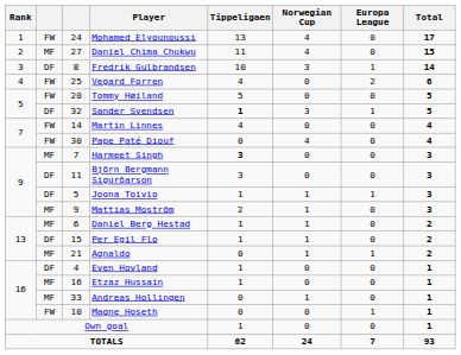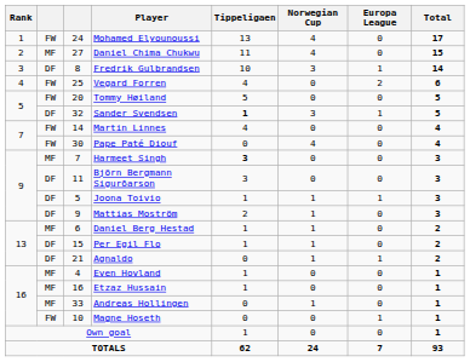 <table class="wikitable" style="font-size: 95%; text-align: center;">
 <tr>
 <th width=40>Rank</th>
 <th width=40></th>
 <th width=40></th>
 <th width=200>Player</th>
 <th width=80>Tippeligaen</th>
 <th width=100>Norwegian Cup</th>
 <th width=100>Europa League</th>
 <th width=80><strong>Total</strong></th>
 </tr>
 <tr>
 <td>1</td>
 <td>FW</td>
 <td>24</td>
 <td align=left> <a href='#'>Mohamed Elyounoussi</a></td>
 <td>13</td>
 <td>4</td>
 <td>0</td>
 <td><strong>17</strong></td>
 </tr>
 <tr>
 <td>2</td>
 <td>MF</td>
 <td>27</td>
 <td align=left> <a href='#'>Daniel Chima Chukwu</a></td>
 <td>11</td>
 <td>4</td>
 <td>0</td>
 <td><strong>15</strong></td>
 </tr>
 <tr>
 <td>3</td>
 <td>DF</td>
 <td>8</td>
 <td align=left> <a href='#'>Fredrik Gulbrandsen</a></td>
 <td>10</td>
 <td>3</td>
 <td>1</td>
 <td><strong>14</strong></td>
 </tr>
 <tr>
 <td>4</td>
 <td>FW</td>
 <td>25</td>
 <td align=left> <a href='#'>Vegard Forren</a></td>
 <td>4</td>
 <td>0</td>
 <td>2</td>
 <td><strong>6</strong></td>
 </tr>
 <tr>
 <td rowspan=2>5</td>
 <td>FW</td>
 <td>20</td>
 <td align=left> <a href='#'>Tommy Høiland</a></td>
 <td>5</td>
 <td>0</td>
 <td>0</td>
 <td><strong>5</strong></td>
 </tr>
 <tr>
 <td>DF</td>
 <td>32</td>
 <td align=left> <a href='#'>Sander Svendsen</a></td>
 <td><strong>1</strong></td>
 <td>3</td>
 <td>1</td>
 <td><strong>5</strong></td>
 </tr>
 <tr>
 <td rowspan=2>7</td>
 <td>FW</td>
 <td>14</td>
 <td align=left> <a href='#'>Martin Linnes</a></td>
 <td>4</td>
 <td>0</td>
 <td>0</td>
 <td><strong>4</strong></td>
 </tr>
 <tr>
 <td>FW</td>
 <td>30</td>
 <td align=left> <a href='#'>Pape Paté Diouf</a></td>
 <td>0</td>
 <td>4</td>
 <td>0</td>
 <td><strong>4</strong></td>
 </tr>
 <tr>
 <td rowspan=4>9</td>
 <td>MF</td>
 <td>7</td>
 <td align=left> <a href='#'>Harmeet Singh</a></td>
 <td><strong>3</strong></td>
 <td>0</td>
 <td>0</td>
 <td><strong>3</strong></td>
 </tr>
 <tr>
 <td>DF</td>
 <td>11</td>
 <td align=left> <a href='#'>Björn Bergmann Sigurðarson</a></td>
 <td>3</td>
 <td>0</td>
 <td>0</td>
 <td><strong>3</strong></td>
 </tr>
 <tr>
 <td>DF</td>
 <td>5</td>
 <td align=left> <a href='#'>Joona Toivio</a></td>
 <td>1</td>
 <td>1</td>
 <td>1</td>
 <td><strong>3</strong></td>
 </tr>
 <tr>
-<td>MF</td>
+<td>DF</td>
 <td>9</td>
 <td align=left> <a href='#'>Mattias Moström</a></td>
 <td>2</td>
 <td>1</td>
 <td>0</td>
 <td><strong>3</strong></td>
 </tr>
 <tr>
 <td rowspan=3>13</td>
 <td>MF</td>
 <td>6</td>
 <td align=left> <a href='#'>Daniel Berg Hestad</a></td>
 <td>1</td>
 <td>1</td>
 <td>0</td>
 <td><strong>2</strong></td>
 </tr>
 <tr>
 <td>DF</td>
 <td>15</td>
 <td align=left> <a href='#'>Per Egil Flo</a></td>
 <td>1</td>
 <td>1</td>
 <td>0</td>
 <td><strong>2</strong></td>
 </tr>
 <tr>
-<td>MF</td>
+<td>DF</td>
 <td>21</td>
 <td align=left> <a href='#'>Agnaldo</a></td>
 <td>0</td>
 <td>1</td>
 <td>1</td>
 <td><strong>2</strong></td>
 </tr>
 <tr>
 <td rowspan=4>16</td>
-<td>DF</td>
+<td>MF</td>
 <td>4</td>
 <td align=left> <a href='#'>Even Hovland</a></td>
 <td>1</td>
 <td>0</td>
 <td>0</td>
 <td><strong>1</strong></td>
 </tr>
 <tr>
 <td>MF</td>
 <td>16</td>
 <td align=left> <a href='#'>Etzaz Hussain</a></td>
 <td>1</td>
 <td>0</td>
 <td>0</td>
 <td><strong>1</strong></td>
 </tr>
 <tr>
 <td>MF</td>
 <td>33</td>
 <td align=left> <a href='#'>Andreas Hollingen</a></td>
 <td>0</td>
 <td>1</td>
 <td>0</td>
 <td><strong>1</strong></td>
 </tr>
 <tr>
 <td>FW</td>
 <td>10</td>
 <td align=left> <a href='#'>Magne Hoseth</a></td>
 <td>0</td>
 <td>0</td>
 <td>1</td>
 <td><strong>1</strong></td>
 </tr>
 <tr>
 <td colspan=4><a href='#'>Own goal</a></td>
 <td>1</td>
 <td>0</td>
 <td>0</td>
 <td><strong>1</strong></td>
 </tr>
 <tr>
 <td colspan=4><strong>TOTALS</strong></td>
 <td><strong>62</strong></td>
 <td><strong>24</strong></td>
 <td><strong>7</strong></td>
 <td><strong>93</strong></td>
 </tr>
 </table>
